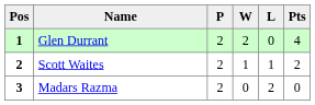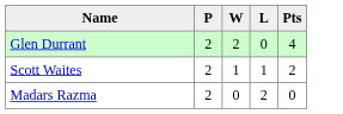 <table style=border-collapse:collapse border=1 cellspacing=0 cellpadding=5>
 <tr align=center bgcolor=#efefef>
-<th width=20>Pos</th>
 <th width=200>Name</th>
 <th width=20>P</th>
 <th width=20>W</th>
 <th width=20>L</th>
 <th width=20>Pts</th>
 </tr>
 <tr align=center style="background: #ccffcc;">
-<td><strong>1</strong></td>
 <td align="left"> <a href='#'>Glen Durrant</a></td>
 <td>2</td>
 <td>2</td>
 <td>0</td>
 <td>4</td>
 </tr>
 <tr align=center>
-<td><strong>2</strong></td>
 <td align="left">  <a href='#'>Scott Waites</a></td>
 <td>2</td>
 <td>1</td>
 <td>1</td>
 <td>2</td>
 </tr>
 <tr align=center>
-<td><strong>3</strong></td>
 <td align="left"> <a href='#'>Madars Razma</a></td>
 <td>2</td>
 <td>0</td>
 <td>2</td>
 <td>0</td>
 </tr>
 </table>
